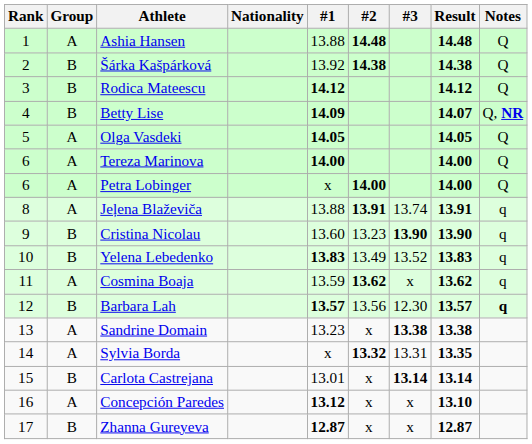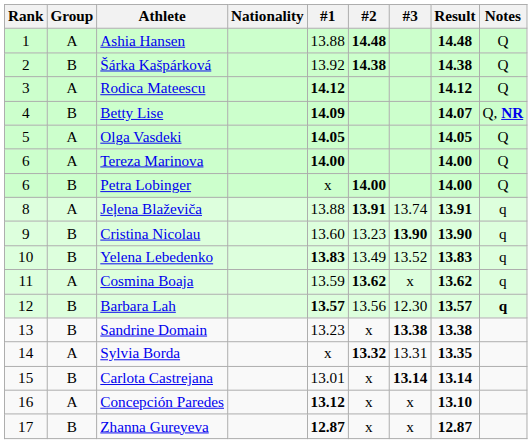 <table class="wikitable sortable" style="text-align:center">
 <tr>
 <th>Rank</th>
 <th>Group</th>
 <th>Athlete</th>
 <th>Nationality</th>
 <th>#1</th>
 <th>#2</th>
 <th>#3</th>
 <th>Result</th>
 <th>Notes</th>
 </tr>
 <tr bgcolor=ccffcc>
 <td>1</td>
 <td>A</td>
 <td align="left"><a href='#'>Ashia Hansen</a></td>
 <td align=left></td>
 <td>13.88</td>
 <td><strong>14.48</strong></td>
 <td></td>
 <td><strong>14.48</strong></td>
 <td>Q</td>
 </tr>
 <tr bgcolor=ccffcc>
 <td>2</td>
 <td>B</td>
 <td align="left"><a href='#'>Šárka Kašpárková</a></td>
 <td align=left></td>
 <td>13.92</td>
 <td><strong>14.38</strong></td>
 <td></td>
 <td><strong>14.38</strong></td>
 <td>Q</td>
 </tr>
 <tr bgcolor=ccffcc>
 <td>3</td>
-<td>B</td>
+<td>A</td>
 <td align="left"><a href='#'>Rodica Mateescu</a></td>
 <td align=left></td>
 <td><strong>14.12</strong></td>
 <td></td>
 <td></td>
 <td><strong>14.12</strong></td>
 <td>Q</td>
 </tr>
 <tr bgcolor=ccffcc>
 <td>4</td>
 <td>B</td>
 <td align="left"><a href='#'>Betty Lise</a></td>
 <td align=left></td>
 <td><strong>14.09</strong></td>
 <td></td>
 <td></td>
 <td><strong>14.07</strong></td>
 <td>Q, <strong><a href='#'>NR</a></strong></td>
 </tr>
 <tr bgcolor=ccffcc>
 <td>5</td>
 <td>A</td>
 <td align="left"><a href='#'>Olga Vasdeki</a></td>
 <td align=left></td>
 <td><strong>14.05</strong></td>
 <td></td>
 <td></td>
 <td><strong>14.05</strong></td>
 <td>Q</td>
 </tr>
 <tr bgcolor=ccffcc>
 <td>6</td>
 <td>A</td>
 <td align="left"><a href='#'>Tereza Marinova</a></td>
 <td align=left></td>
 <td><strong>14.00</strong></td>
 <td></td>
 <td></td>
 <td><strong>14.00</strong></td>
 <td>Q</td>
 </tr>
 <tr bgcolor=ccffcc>
 <td>6</td>
-<td>A</td>
+<td>B</td>
 <td align="left"><a href='#'>Petra Lobinger</a></td>
 <td align=left></td>
 <td>x</td>
 <td><strong>14.00</strong></td>
 <td></td>
 <td><strong>14.00</strong></td>
 <td>Q</td>
 </tr>
 <tr bgcolor=ddffdd>
 <td>8</td>
 <td>A</td>
 <td align="left"><a href='#'>Jeļena Blaževiča</a></td>
 <td align=left></td>
 <td>13.88</td>
 <td><strong>13.91</strong></td>
 <td>13.74</td>
 <td><strong>13.91</strong></td>
 <td>q</td>
 </tr>
 <tr bgcolor=ddffdd>
 <td>9</td>
 <td>B</td>
 <td align="left"><a href='#'>Cristina Nicolau</a></td>
 <td align=left></td>
 <td>13.60</td>
 <td>13.23</td>
 <td><strong>13.90</strong></td>
 <td><strong>13.90</strong></td>
 <td>q</td>
 </tr>
 <tr bgcolor=ddffdd>
 <td>10</td>
 <td>B</td>
 <td align="left"><a href='#'>Yelena Lebedenko</a></td>
 <td align=left></td>
 <td><strong>13.83</strong></td>
 <td>13.49</td>
 <td>13.52</td>
 <td><strong>13.83</strong></td>
 <td>q</td>
 </tr>
 <tr bgcolor=ddffdd>
 <td>11</td>
 <td>A</td>
 <td align="left"><a href='#'>Cosmina Boaja</a></td>
 <td align=left></td>
 <td>13.59</td>
 <td><strong>13.62</strong></td>
 <td>x</td>
 <td><strong>13.62</strong></td>
 <td>q</td>
 </tr>
 <tr bgcolor=ddffdd>
 <td>12</td>
 <td>B</td>
 <td align="left"><a href='#'>Barbara Lah</a></td>
 <td align=left></td>
 <td><strong>13.57</strong></td>
 <td>13.56</td>
 <td>12.30</td>
 <td><strong>13.57</strong></td>
 <td><strong>q</strong></td>
 </tr>
 <tr>
 <td>13</td>
-<td>A</td>
+<td>B</td>
 <td align="left"><a href='#'>Sandrine Domain</a></td>
 <td align=left></td>
 <td>13.23</td>
 <td>x</td>
 <td><strong>13.38</strong></td>
 <td><strong>13.38</strong></td>
 <td></td>
 </tr>
 <tr>
 <td>14</td>
 <td>A</td>
 <td align="left"><a href='#'>Sylvia Borda</a></td>
 <td align=left></td>
 <td>x</td>
 <td><strong>13.32</strong></td>
 <td>13.31</td>
 <td><strong>13.35</strong></td>
 <td></td>
 </tr>
 <tr>
 <td>15</td>
 <td>B</td>
 <td align="left"><a href='#'>Carlota Castrejana</a></td>
 <td align=left></td>
 <td>13.01</td>
 <td>x</td>
 <td><strong>13.14</strong></td>
 <td><strong>13.14</strong></td>
 <td></td>
 </tr>
 <tr>
 <td>16</td>
 <td>A</td>
 <td align="left"><a href='#'>Concepción Paredes</a></td>
 <td align=left></td>
 <td><strong>13.12</strong></td>
 <td>x</td>
 <td>x</td>
 <td><strong>13.10</strong></td>
 <td></td>
 </tr>
 <tr>
 <td>17</td>
 <td>B</td>
 <td align="left"><a href='#'>Zhanna Gureyeva</a></td>
 <td align=left></td>
 <td><strong>12.87</strong></td>
 <td>x</td>
 <td>x</td>
 <td><strong>12.87</strong></td>
 <td></td>
 </tr>
 </table>
